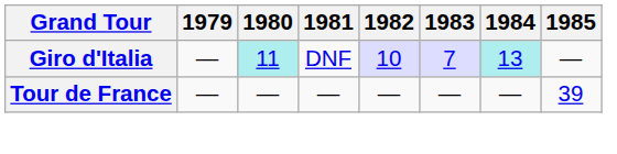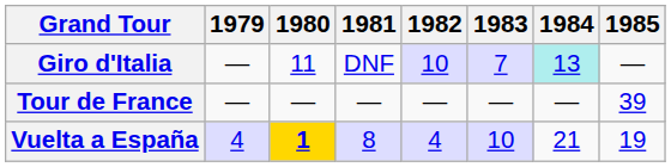 <table class="wikitable plainrowheaders">
 <tr>
 <th scope="col"><a href='#'>Grand Tour</a></th>
 <th scope="col">1979</th>
 <th scope="col">1980</th>
 <th scope="col">1981</th>
 <th scope="col">1982</th>
 <th scope="col">1983</th>
 <th scope="col">1984</th>
 <th scope="col">1985</th>
 </tr>
 <tr style="text-align:center;">
 <th scope="row"> <a href='#'>Giro d'Italia</a></th>
 <td>—</td>
-<td style="background: paleturquoise;"><a href='#'>11</a></td>
+<td><a href='#'>11</a></td>
 <td><a href='#'>DNF</a></td>
 <td style="background:#ddddff;"><a href='#'>10</a></td>
 <td style="background:#ddddff;"><a href='#'>7</a></td>
 <td style="background: paleturquoise;"><a href='#'>13</a></td>
 <td>—</td>
 </tr>
 <tr style="text-align:center;">
 <th scope="row"> <a href='#'>Tour de France</a></th>
 <td>—</td>
 <td>—</td>
 <td>—</td>
 <td>—</td>
 <td>—</td>
 <td>—</td>
 <td><a href='#'>39</a></td>
 </tr>
+<tr style="text-align:center;">
+<th scope="row"> <a href='#'>Vuelta a España</a></th>
+<td style="background:#ddddff;"><a href='#'>4</a></td>
+<td style="background:gold;"><a href='#'><strong>1</strong></a></td>
+<td style="background:#ddddff;"><a href='#'>8</a></td>
+<td style="background:#ddddff;"><a href='#'>4</a></td>
+<td style="background:#ddddff;"><a href='#'>10</a></td>
+<td><a href='#'>21</a></td>
+<td><a href='#'>19</a></td>
+</tr>
 </table>
